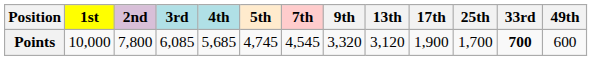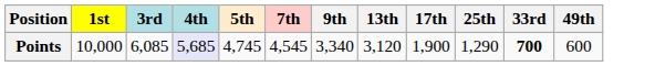 <table class="wikitable" style="font-size:85%; text-align:center">
 <tr>
 <th>Position</th>
 <th style="background:yellow;"> 1st </th>
-<th style="background:thistle;"> 2nd </th>
 <th style="background:#b0e0e6;"> 3rd </th>
 <th style="background:#b0e0e6;"> 4th </th>
 <th style="background:#ffebcd;"> 5th </th>
 <th style="background:#fcc;"> 7th </th>
 <th> 9th </th>
 <th> 13th </th>
 <th> 17th </th>
 <th> 25th </th>
 <th> 33rd </th>
 <th> 49th </th>
 </tr>
 <tr>
 <th>Points</th>
 <td>10,000</td>
-<td>7,800</td>
 <td>6,085</td>
-<td>5,685</td>
+<td style="background: lavender;">5,685</td>
 <td>4,745</td>
 <td>4,545</td>
-<td>3,320</td>
+<td>3,340</td>
 <td>3,120</td>
 <td>1,900</td>
-<td>1,700</td>
+<td>1,290</td>
 <td><strong>700</strong></td>
 <td>600</td>
 </tr>
 </table>
